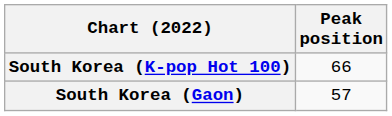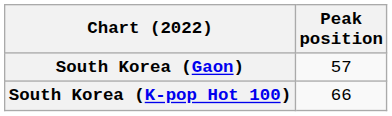 <table class="wikitable sortable plainrowheaders" style="text-align:center">
 <tr>
 <th scope="col">Chart (2022)</th>
 <th scope="col">Peak<br>position</th>
 </tr>
 <tr>
+<th scope="row">South Korea (<a href='#'>Gaon</a>)</th>
+<td>57</td>
+</tr>
+<tr>
 <th scope="row">South Korea (<a href='#'>K-pop Hot 100</a>)</th>
 <td>66</td>
 </tr>
-<tr>
-<th scope="row">South Korea (<a href='#'>Gaon</a>)</th>
-<td>57</td>
-</tr>
 </table>
